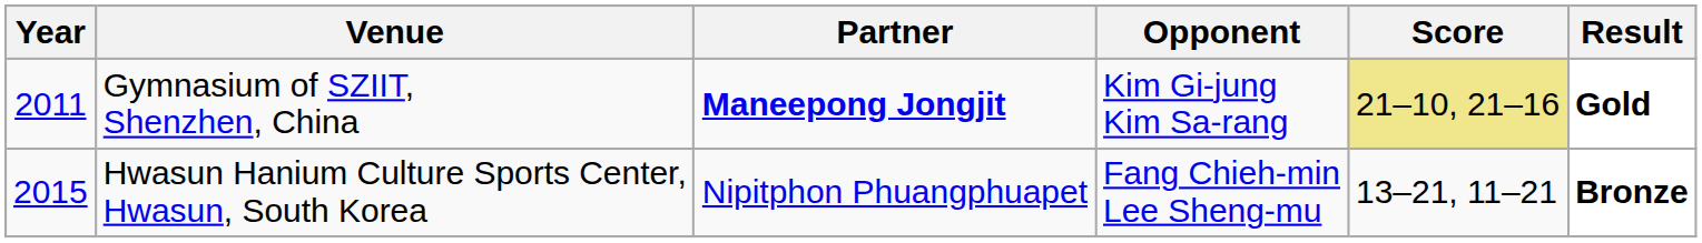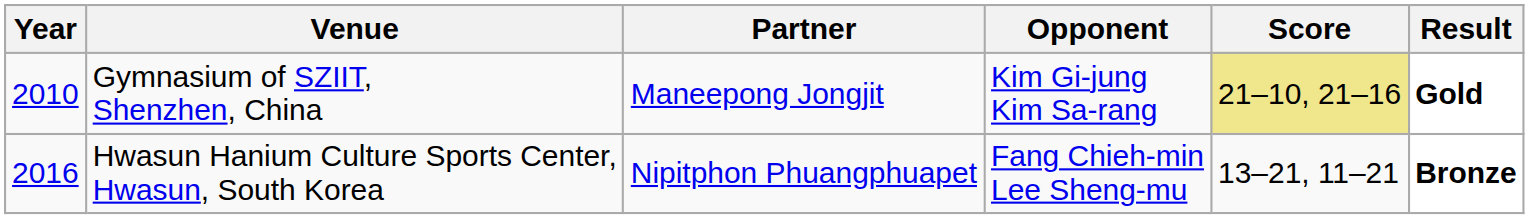 <table class="sortable wikitable" style="font-size: 90%;">
 <tr>
 <th>Year</th>
 <th>Venue</th>
 <th>Partner</th>
 <th>Opponent</th>
 <th>Score</th>
 <th>Result</th>
 </tr>
 <tr>
-<td align="center"><a href='#'>2011</a></td>
+<td align="center"><a href='#'>2010</a></td>
 <td align="left">Gymnasium of <a href='#'>SZIIT</a>,<br><a href='#'>Shenzhen</a>, China</td>
-<td align="left"><strong> <a href='#'>Maneepong Jongjit</a></strong></td>
+<td align="left"> <a href='#'>Maneepong Jongjit</a></td>
 <td align="left"> <a href='#'>Kim Gi-jung</a><br> <a href='#'>Kim Sa-rang</a></td>
 <td align="left" style="background: khaki;">21–10, 21–16</td>
 <td style="text-align:left; background:white"> <strong>Gold</strong></td>
 </tr>
 <tr>
-<td align="center"><a href='#'>2015</a></td>
+<td align="center"><a href='#'>2016</a></td>
 <td align="left">Hwasun Hanium Culture Sports Center,<br><a href='#'>Hwasun</a>, South Korea</td>
 <td align="left"> <a href='#'>Nipitphon Phuangphuapet</a></td>
 <td align="left"> <a href='#'>Fang Chieh-min</a><br> <a href='#'>Lee Sheng-mu</a></td>
 <td align="left">13–21, 11–21</td>
 <td style="text-align:left; background:white"> <strong>Bronze</strong></td>
 </tr>
 </table>
